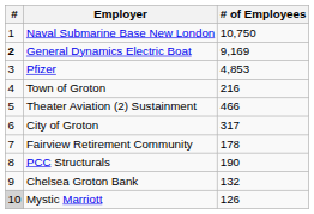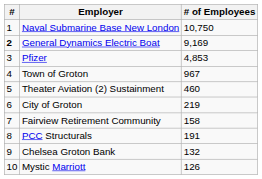 <table class="wikitable">
 <tr>
 <th>#</th>
 <th>Employer</th>
 <th># of Employees</th>
 </tr>
 <tr>
 <td>1</td>
 <td><a href='#'>Naval Submarine Base New London</a></td>
 <td>10,750</td>
 </tr>
 <tr>
 <td><strong>2</strong></td>
 <td><a href='#'>General Dynamics Electric Boat</a></td>
 <td>9,169</td>
 </tr>
 <tr>
 <td>3</td>
 <td><a href='#'>Pfizer</a></td>
 <td>4,853</td>
 </tr>
 <tr>
 <td>4</td>
 <td>Town of Groton</td>
-<td>216</td>
+<td>967</td>
 </tr>
 <tr>
 <td>5</td>
 <td>Theater Aviation (2) Sustainment</td>
-<td>466</td>
+<td>460</td>
 </tr>
 <tr>
 <td>6</td>
 <td>City of Groton</td>
-<td>317</td>
+<td>219</td>
 </tr>
 <tr>
 <td>7</td>
 <td>Fairview Retirement Community</td>
-<td>178</td>
+<td>158</td>
 </tr>
 <tr>
 <td>8</td>
 <td><a href='#'>PCC</a> Structurals</td>
-<td>190</td>
+<td>191</td>
 </tr>
 <tr>
 <td>9</td>
 <td>Chelsea Groton Bank</td>
 <td>132</td>
 </tr>
 <tr>
-<td style="background: lightgrey;">10</td>
+<td>10</td>
 <td>Mystic <a href='#'>Marriott</a></td>
 <td>126</td>
 </tr>
 </table>
